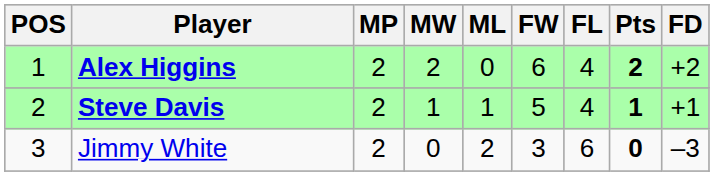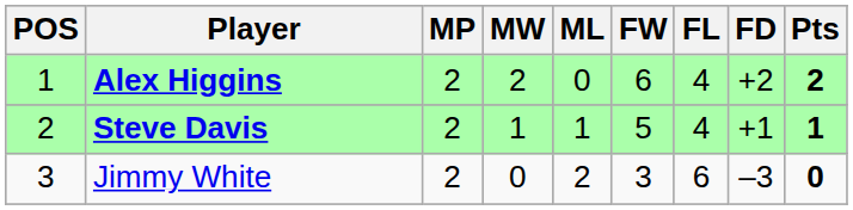 <table class="wikitable" style="text-align: center;">
 <tr>
 <th width=20>POS</th>
 <th width=165>Player</th>
 <th width=20>MP</th>
 <th width=20>MW</th>
 <th width=20>ML</th>
 <th width=20>FW</th>
 <th width=20>FL</th>
+<th width=20>FD</th>
 <th width=20>Pts</th>
-<th width=20>FD</th>
 </tr>
 <tr style="background:#aaffaa;">
 <td>1</td>
 <td style="text-align:left;"> <strong><a href='#'>Alex Higgins</a></strong></td>
 <td>2</td>
 <td>2</td>
 <td>0</td>
 <td>6</td>
 <td>4</td>
+<td>+2</td>
 <td><strong>2</strong></td>
-<td>+2</td>
 </tr>
 <tr style="background:#aaffaa;">
 <td>2</td>
 <td style="text-align:left;"> <strong><a href='#'>Steve Davis</a></strong></td>
 <td>2</td>
 <td>1</td>
 <td>1</td>
 <td>5</td>
 <td>4</td>
+<td>+1</td>
 <td><strong>1</strong></td>
-<td>+1</td>
 </tr>
 <tr>
 <td>3</td>
 <td style="text-align:left;"> <a href='#'>Jimmy White</a></td>
 <td>2</td>
 <td>0</td>
 <td>2</td>
 <td>3</td>
 <td>6</td>
+<td>–3</td>
 <td><strong>0</strong></td>
-<td>–3</td>
 </tr>
 </table>
